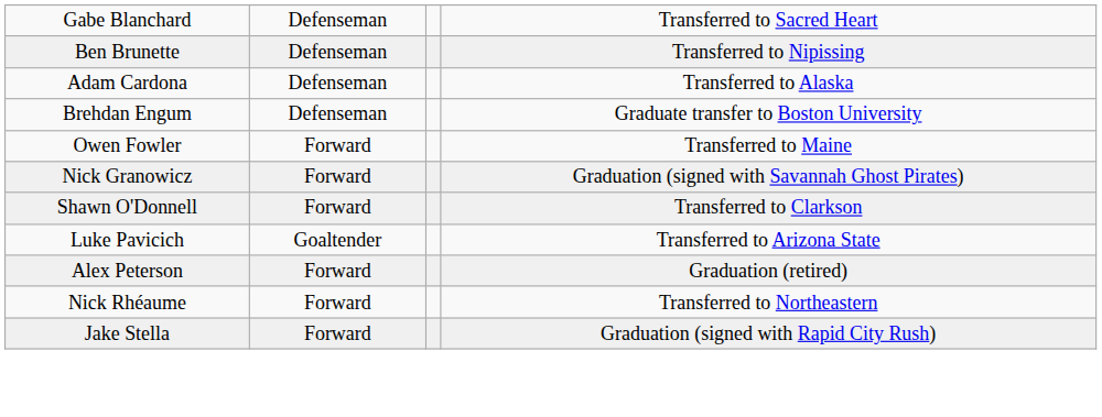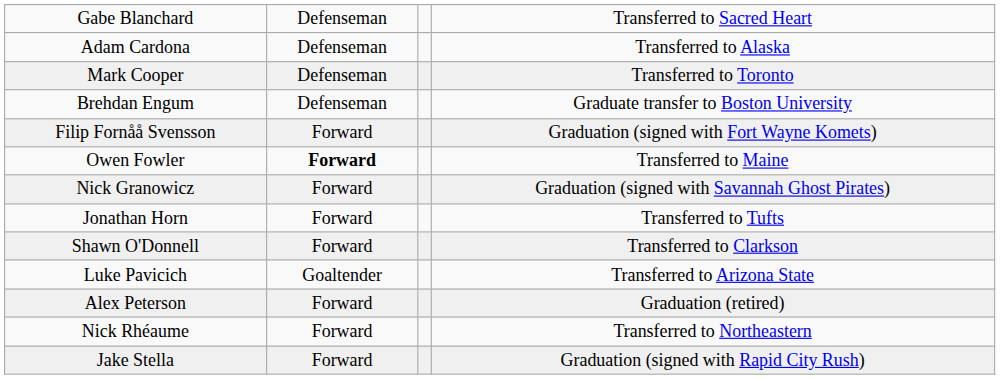 <table class="wikitable" width="70%">
 <tr align="center" bgcolor="">
 <td>Gabe Blanchard</td>
 <td>Defenseman</td>
 <td></td>
 <td>Transferred to <a href='#'>Sacred Heart</a></td>
 </tr>
-<tr align="center" bgcolor="f0f0f0">
-<td>Ben Brunette</td>
-<td>Defenseman</td>
-<td></td>
-<td>Transferred to <a href='#'>Nipissing</a></td>
-</tr>
 <tr align="center" bgcolor="">
 <td>Adam Cardona</td>
 <td>Defenseman</td>
 <td></td>
 <td>Transferred to <a href='#'>Alaska</a></td>
+</tr>
+<tr align="center" bgcolor="f0f0f0">
+<td>Mark Cooper</td>
+<td>Defenseman</td>
+<td></td>
+<td>Transferred to <a href='#'>Toronto</a></td>
 </tr>
 <tr align="center" bgcolor="">
 <td>Brehdan Engum</td>
 <td>Defenseman</td>
 <td></td>
 <td>Graduate transfer to <a href='#'>Boston University</a></td>
 </tr>
+<tr align="center" bgcolor="f0f0f0">
+<td>Filip Fornåå Svensson</td>
+<td>Forward</td>
+<td></td>
+<td>Graduation (signed with <a href='#'>Fort Wayne Komets</a>)</td>
+</tr>
 <tr align="center" bgcolor="">
 <td>Owen Fowler</td>
-<td>Forward</td>
+<td><strong>Forward</strong></td>
 <td></td>
 <td>Transferred to <a href='#'>Maine</a></td>
 </tr>
 <tr align="center" bgcolor="f0f0f0">
 <td>Nick Granowicz</td>
 <td>Forward</td>
 <td></td>
 <td>Graduation (signed with <a href='#'>Savannah Ghost Pirates</a>)</td>
+</tr>
+<tr align="center" bgcolor="">
+<td>Jonathan Horn</td>
+<td>Forward</td>
+<td></td>
+<td>Transferred to <a href='#'>Tufts</a></td>
 </tr>
 <tr align="center" bgcolor="f0f0f0">
 <td>Shawn O'Donnell</td>
 <td>Forward</td>
 <td></td>
 <td>Transferred to <a href='#'>Clarkson</a></td>
 </tr>
 <tr align="center" bgcolor="">
 <td>Luke Pavicich</td>
 <td>Goaltender</td>
 <td></td>
 <td>Transferred to <a href='#'>Arizona State</a></td>
 </tr>
 <tr align="center" bgcolor="f0f0f0">
 <td>Alex Peterson</td>
 <td>Forward</td>
 <td></td>
 <td>Graduation (retired)</td>
 </tr>
 <tr align="center" bgcolor="">
 <td>Nick Rhéaume</td>
 <td>Forward</td>
 <td></td>
 <td>Transferred to <a href='#'>Northeastern</a></td>
 </tr>
 <tr align="center" bgcolor="f0f0f0">
 <td>Jake Stella</td>
 <td>Forward</td>
 <td></td>
 <td>Graduation (signed with <a href='#'>Rapid City Rush</a>)</td>
 </tr>
 </table>
